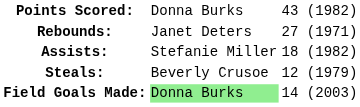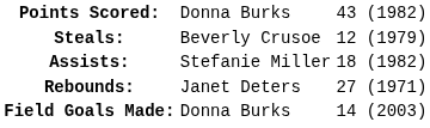 <table class="toccolours">
 <tr>
 <th>Points Scored:</th>
 <td>Donna Burks</td>
 <td>43 (1982)</td>
 </tr>
 <tr>
-<th>Rebounds:</th>
-<td>Janet Deters</td>
-<td>27 (1971)</td>
+<th>Steals:</th>
+<td>Beverly Crusoe</td>
+<td>12 (1979)</td>
 </tr>
 <tr>
 <th>Assists:</th>
 <td>Stefanie Miller</td>
 <td>18 (1982)</td>
 </tr>
 <tr>
-<th>Steals:</th>
-<td>Beverly Crusoe</td>
-<td>12 (1979)</td>
+<th>Rebounds:</th>
+<td>Janet Deters</td>
+<td>27 (1971)</td>
 </tr>
 <tr>
 <th>Field Goals Made:</th>
-<td style="background: lightgreen;">Donna Burks</td>
+<td>Donna Burks</td>
 <td>14 (2003)</td>
 </tr>
 </table>
